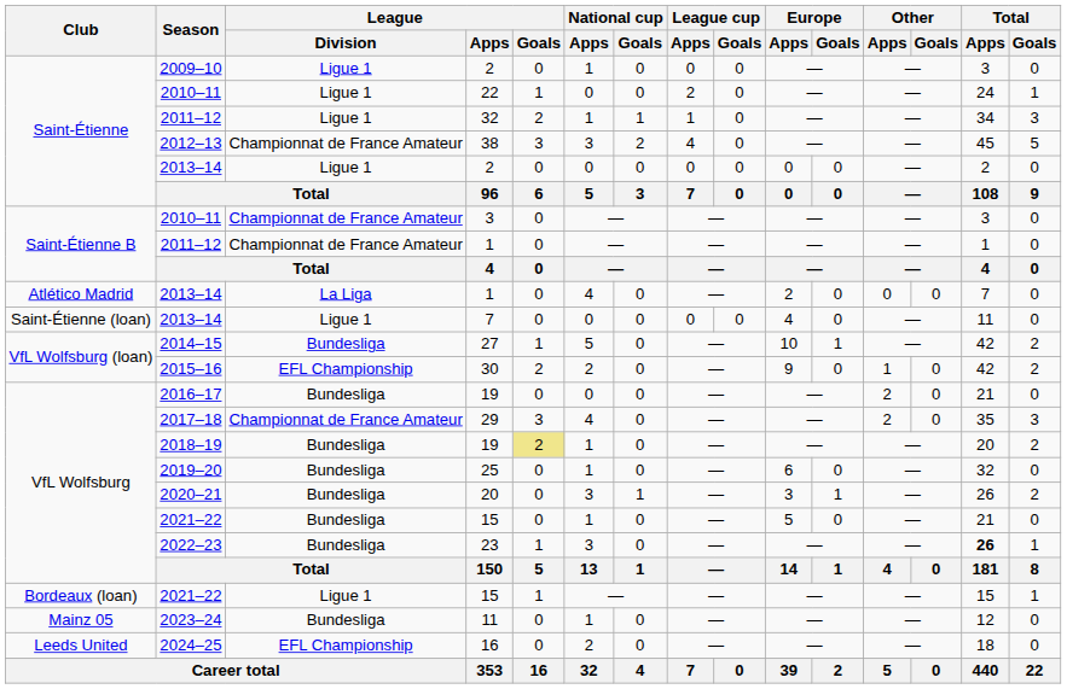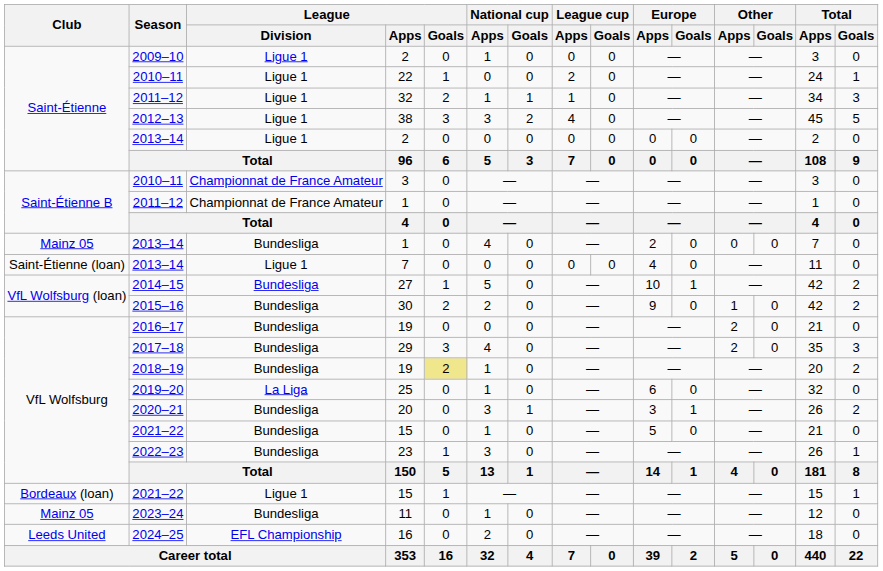 <table class="wikitable" style="text-align: center;">
 <tr>
 <th rowspan=2>Club</th>
 <th rowspan=2>Season</th>
 <th colspan=3>League</th>
 <th colspan=2>National cup</th>
 <th colspan=2>League cup</th>
 <th colspan=2>Europe</th>
 <th colspan=2>Other</th>
 <th colspan=2>Total</th>
 </tr>
 <tr>
 <th>Division</th>
 <th>Apps</th>
 <th>Goals</th>
 <th>Apps</th>
 <th>Goals</th>
 <th>Apps</th>
 <th>Goals</th>
 <th>Apps</th>
 <th>Goals</th>
 <th>Apps</th>
 <th>Goals</th>
 <th>Apps</th>
 <th>Goals</th>
 </tr>
 <tr>
 <td rowspan=6><a href='#'>Saint-Étienne</a></td>
 <td><a href='#'>2009–10</a></td>
 <td><a href='#'>Ligue 1</a></td>
 <td>2</td>
 <td>0</td>
 <td>1</td>
 <td>0</td>
 <td>0</td>
 <td>0</td>
 <td colspan="2">—</td>
 <td colspan="2">—</td>
 <td>3</td>
 <td>0</td>
 </tr>
 <tr>
 <td><a href='#'>2010–11</a></td>
 <td>Ligue 1</td>
 <td>22</td>
 <td>1</td>
 <td>0</td>
 <td>0</td>
 <td>2</td>
 <td>0</td>
 <td colspan="2">—</td>
 <td colspan="2">—</td>
 <td>24</td>
 <td>1</td>
 </tr>
 <tr>
 <td><a href='#'>2011–12</a></td>
 <td>Ligue 1</td>
 <td>32</td>
 <td>2</td>
 <td>1</td>
 <td>1</td>
 <td>1</td>
 <td>0</td>
 <td colspan="2">—</td>
 <td colspan="2">—</td>
 <td>34</td>
 <td>3</td>
 </tr>
 <tr>
 <td><a href='#'>2012–13</a></td>
-<td>Championnat de France Amateur</td>
+<td>Ligue 1</td>
 <td>38</td>
 <td>3</td>
 <td>3</td>
 <td>2</td>
 <td>4</td>
 <td>0</td>
 <td colspan="2">—</td>
 <td colspan="2">—</td>
 <td>45</td>
 <td>5</td>
 </tr>
 <tr>
 <td><a href='#'>2013–14</a></td>
 <td>Ligue 1</td>
 <td>2</td>
 <td>0</td>
 <td>0</td>
 <td>0</td>
 <td>0</td>
 <td>0</td>
 <td>0</td>
 <td>0</td>
 <td colspan="2">—</td>
 <td>2</td>
 <td>0</td>
 </tr>
 <tr>
 <th colspan=2>Total</th>
 <th>96</th>
 <th>6</th>
 <th>5</th>
 <th>3</th>
 <th>7</th>
 <th>0</th>
 <th>0</th>
 <th>0</th>
 <th colspan=2>—</th>
 <th>108</th>
 <th>9</th>
 </tr>
 <tr>
 <td rowspan=3><a href='#'>Saint-Étienne B</a></td>
 <td><a href='#'>2010–11</a></td>
 <td><a href='#'>Championnat de France Amateur</a></td>
 <td>3</td>
 <td>0</td>
 <td colspan="2">—</td>
 <td colspan="2">—</td>
 <td colspan="2">—</td>
 <td colspan="2">—</td>
 <td>3</td>
 <td>0</td>
 </tr>
 <tr>
 <td><a href='#'>2011–12</a></td>
 <td>Championnat de France Amateur</td>
 <td>1</td>
 <td>0</td>
 <td colspan="2">—</td>
 <td colspan="2">—</td>
 <td colspan="2">—</td>
 <td colspan="2">—</td>
 <td>1</td>
 <td>0</td>
 </tr>
 <tr>
 <th colspan=2>Total</th>
 <th>4</th>
 <th>0</th>
 <th colspan="2">—</th>
 <th colspan="2">—</th>
 <th colspan="2">—</th>
 <th colspan="2">—</th>
 <th>4</th>
 <th>0</th>
 </tr>
 <tr>
-<td><a href='#'>Atlético Madrid</a></td>
+<td><a href='#'>Mainz 05</a></td>
 <td><a href='#'>2013–14</a></td>
-<td><a href='#'>La Liga</a></td>
+<td>Bundesliga</td>
 <td>1</td>
 <td>0</td>
 <td>4</td>
 <td>0</td>
 <td colspan=2>—</td>
 <td>2</td>
 <td>0</td>
 <td>0</td>
 <td>0</td>
 <td>7</td>
 <td>0</td>
 </tr>
 <tr>
 <td>Saint-Étienne (loan)</td>
 <td><a href='#'>2013–14</a></td>
 <td>Ligue 1</td>
 <td>7</td>
 <td>0</td>
 <td>0</td>
 <td>0</td>
 <td>0</td>
 <td>0</td>
 <td>4</td>
 <td>0</td>
 <td colspan=2>—</td>
 <td>11</td>
 <td>0</td>
 </tr>
 <tr>
 <td rowspan=2><a href='#'>VfL Wolfsburg</a> (loan)</td>
 <td><a href='#'>2014–15</a></td>
 <td><a href='#'>Bundesliga</a></td>
 <td>27</td>
 <td>1</td>
 <td>5</td>
 <td>0</td>
 <td colspan=2>—</td>
 <td>10</td>
 <td>1</td>
 <td colspan=2>—</td>
 <td>42</td>
 <td>2</td>
 </tr>
 <tr>
 <td><a href='#'>2015–16</a></td>
-<td><a href='#'>EFL Championship</a></td>
+<td>Bundesliga</td>
 <td>30</td>
 <td>2</td>
 <td>2</td>
 <td>0</td>
 <td colspan=2>—</td>
 <td>9</td>
 <td>0</td>
 <td>1</td>
 <td>0</td>
 <td>42</td>
 <td>2</td>
 </tr>
 <tr>
 <td rowspan="8">VfL Wolfsburg</td>
 <td><a href='#'>2016–17</a></td>
 <td>Bundesliga</td>
 <td>19</td>
 <td>0</td>
 <td>0</td>
 <td>0</td>
 <td colspan="2">—</td>
 <td colspan="2">—</td>
 <td>2</td>
 <td>0</td>
 <td>21</td>
 <td>0</td>
 </tr>
 <tr>
 <td><a href='#'>2017–18</a></td>
-<td><a href='#'>Championnat de France Amateur</a></td>
+<td>Bundesliga</td>
 <td>29</td>
 <td>3</td>
 <td>4</td>
 <td>0</td>
 <td colspan="2">—</td>
 <td colspan="2">—</td>
 <td>2</td>
 <td>0</td>
 <td>35</td>
 <td>3</td>
 </tr>
 <tr>
 <td><a href='#'>2018–19</a></td>
 <td>Bundesliga</td>
 <td>19</td>
 <td style="background: khaki;">2</td>
 <td>1</td>
 <td>0</td>
 <td colspan="2">—</td>
 <td colspan="2">—</td>
 <td colspan="2">—</td>
 <td>20</td>
 <td>2</td>
 </tr>
 <tr>
 <td><a href='#'>2019–20</a></td>
-<td>Bundesliga</td>
+<td><a href='#'>La Liga</a></td>
 <td>25</td>
 <td>0</td>
 <td>1</td>
 <td>0</td>
 <td colspan=2>—</td>
 <td>6</td>
 <td>0</td>
 <td colspan=2>—</td>
 <td>32</td>
 <td>0</td>
 </tr>
 <tr>
 <td><a href='#'>2020–21</a></td>
 <td>Bundesliga</td>
 <td>20</td>
 <td>0</td>
 <td>3</td>
 <td>1</td>
 <td colspan=2>—</td>
 <td>3</td>
 <td>1</td>
 <td colspan=2>—</td>
 <td>26</td>
 <td>2</td>
 </tr>
 <tr>
 <td><a href='#'>2021–22</a></td>
 <td>Bundesliga</td>
 <td>15</td>
 <td>0</td>
 <td>1</td>
 <td>0</td>
 <td colspan="2">—</td>
 <td>5</td>
 <td>0</td>
 <td colspan="2">—</td>
 <td>21</td>
 <td>0</td>
 </tr>
 <tr>
 <td><a href='#'>2022–23</a></td>
 <td>Bundesliga</td>
 <td>23</td>
 <td>1</td>
 <td>3</td>
 <td>0</td>
 <td colspan="2">—</td>
 <td colspan="2">—</td>
 <td colspan="2">—</td>
-<td><strong>26</strong></td>
+<td>26</td>
 <td>1</td>
 </tr>
 <tr>
 <th colspan="2">Total</th>
 <th>150</th>
 <th>5</th>
 <th>13</th>
 <th>1</th>
 <th colspan="2">—</th>
 <th>14</th>
 <th>1</th>
 <th>4</th>
 <th>0</th>
 <th>181</th>
 <th>8</th>
 </tr>
 <tr>
 <td><a href='#'>Bordeaux</a> (loan)</td>
 <td><a href='#'>2021–22</a></td>
 <td>Ligue 1</td>
 <td>15</td>
 <td>1</td>
 <td colspan="2">—</td>
 <td colspan="2">—</td>
 <td colspan="2">—</td>
 <td colspan="2">—</td>
 <td>15</td>
 <td>1</td>
 </tr>
 <tr>
 <td><a href='#'>Mainz 05</a></td>
 <td><a href='#'>2023–24</a></td>
 <td>Bundesliga</td>
 <td>11</td>
 <td>0</td>
 <td>1</td>
 <td>0</td>
 <td colspan="2">—</td>
 <td colspan="2">—</td>
 <td colspan="2">—</td>
 <td>12</td>
 <td>0</td>
 </tr>
 <tr>
 <td><a href='#'>Leeds United</a></td>
 <td><a href='#'>2024–25</a></td>
 <td><a href='#'>EFL Championship</a></td>
 <td>16</td>
 <td>0</td>
 <td>2</td>
 <td>0</td>
 <td colspan="2">—</td>
 <td colspan="2">—</td>
 <td colspan="2">—</td>
 <td>18</td>
 <td>0</td>
 </tr>
 <tr>
 <th colspan="3">Career total</th>
 <th>353</th>
 <th>16</th>
 <th>32</th>
 <th>4</th>
 <th>7</th>
 <th>0</th>
 <th>39</th>
 <th>2</th>
 <th>5</th>
 <th>0</th>
 <th>440</th>
 <th>22</th>
 </tr>
 </table>
